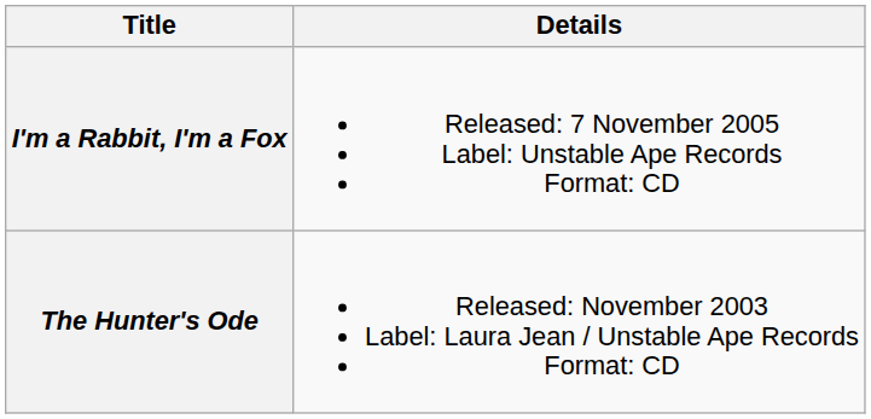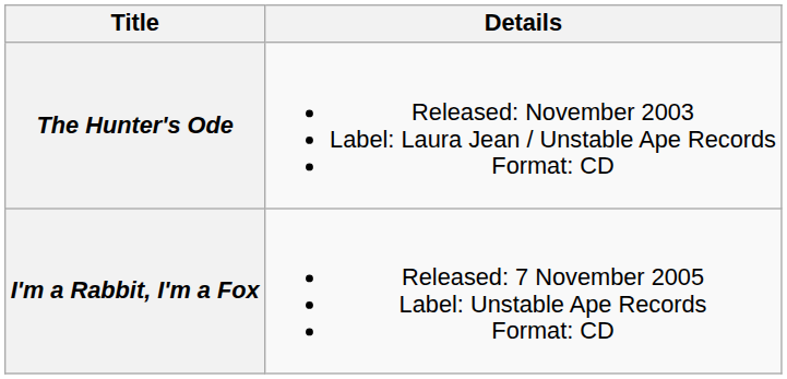 <table class="wikitable plainrowheaders" style="text-align:center;" border="1">
 <tr>
 <th>Title</th>
 <th>Details</th>
 </tr>
 <tr>
+<th scope="row"><em>The Hunter's Ode</em></th>
+<td><br><ul><li>Released: November 2003</li><li>Label: Laura Jean / Unstable Ape Records </li><li>Format: CD</li></ul></td>
+</tr>
+<tr>
 <th scope="row"><em>I'm a Rabbit, I'm a Fox</em></th>
 <td><br><ul><li>Released: 7 November 2005</li><li>Label: Unstable Ape Records </li><li>Format: CD</li></ul></td>
 </tr>
-<tr>
-<th scope="row"><em>The Hunter's Ode</em></th>
-<td><br><ul><li>Released: November 2003</li><li>Label: Laura Jean / Unstable Ape Records </li><li>Format: CD</li></ul></td>
-</tr>
 </table>
